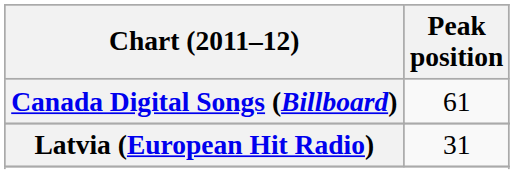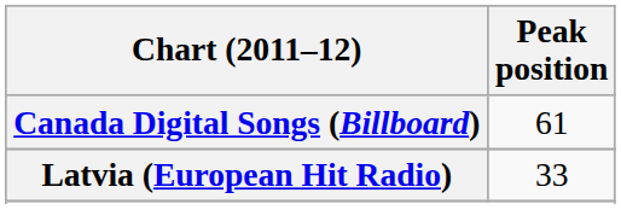 <table class="wikitable sortable plainrowheaders" style="text-align:center">
 <tr>
 <th scope="col">Chart (2011–12)</th>
 <th scope="col">Peak<br>position</th>
 </tr>
 <tr>
 <th scope="row"><a href='#'>Canada Digital Songs</a> (<em><a href='#'>Billboard</a></em>)</th>
 <td>61</td>
 </tr>
 <tr>
 </tr>
 <tr>
 <th scope="row">Latvia (<a href='#'>European Hit Radio</a>)</th>
-<td>31</td>
+<td>33</td>
 </tr>
 <tr>
 </tr>
 <tr>
 </tr>
 <tr>
 </tr>
 </table>
